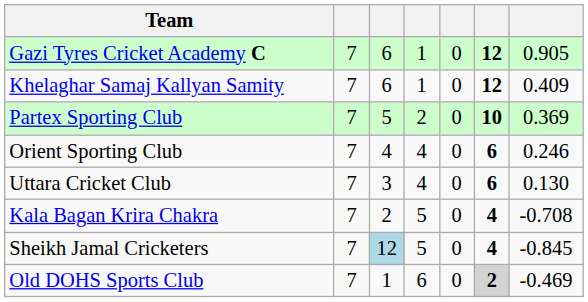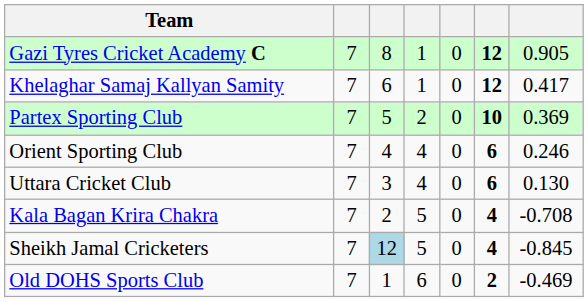 <table class="wikitable" style="text-align:center">
 <tr>
 <th style="width:250px">Team</th>
 <th width="20"></th>
 <th width="20"></th>
 <th width="20"></th>
 <th width="20"></th>
 <th width="20"></th>
 <th width="50"></th>
 </tr>
 <tr style="background:#cfc">
 <td style="text-align:left;"><a href='#'>Gazi Tyres Cricket Academy</a> <strong>C</strong></td>
 <td>7</td>
-<td>6</td>
+<td>8</td>
 <td>1</td>
 <td>0</td>
 <td><strong>12</strong></td>
 <td>0.905</td>
 </tr>
 <tr>
 <td style="text-align:left;"><a href='#'>Khelaghar Samaj Kallyan Samity</a></td>
 <td>7</td>
 <td>6</td>
 <td>1</td>
 <td>0</td>
 <td><strong>12</strong></td>
-<td>0.409</td>
+<td>0.417</td>
 </tr>
 <tr style="background:#cfc">
 <td style="text-align:left;"><a href='#'>Partex Sporting Club</a></td>
 <td>7</td>
 <td>5</td>
 <td>2</td>
 <td>0</td>
 <td><strong>10</strong></td>
 <td>0.369</td>
 </tr>
 <tr>
 <td style="text-align:left;">Orient Sporting Club</td>
 <td>7</td>
 <td>4</td>
 <td>4</td>
 <td>0</td>
 <td><strong>6</strong></td>
 <td>0.246</td>
 </tr>
 <tr>
 <td style="text-align:left;">Uttara Cricket Club</td>
 <td>7</td>
 <td>3</td>
 <td>4</td>
 <td>0</td>
 <td><strong>6</strong></td>
 <td>0.130</td>
 </tr>
 <tr>
 <td style="text-align:left;"><a href='#'>Kala Bagan Krira Chakra</a></td>
 <td>7</td>
 <td>2</td>
 <td>5</td>
 <td>0</td>
 <td><strong>4</strong></td>
 <td>-0.708</td>
 </tr>
 <tr>
 <td style="text-align:left;">Sheikh Jamal Cricketers</td>
 <td>7</td>
 <td style="background: lightblue;">12</td>
 <td>5</td>
 <td>0</td>
 <td><strong>4</strong></td>
 <td>-0.845</td>
 </tr>
 <tr>
 <td style="text-align:left;"><a href='#'>Old DOHS Sports Club</a></td>
 <td>7</td>
 <td>1</td>
 <td>6</td>
 <td>0</td>
-<td style="background: lightgrey;"><strong>2</strong></td>
+<td><strong>2</strong></td>
 <td>-0.469</td>
 </tr>
 </table>
